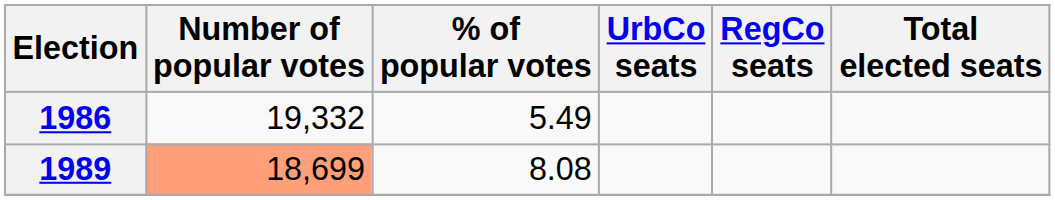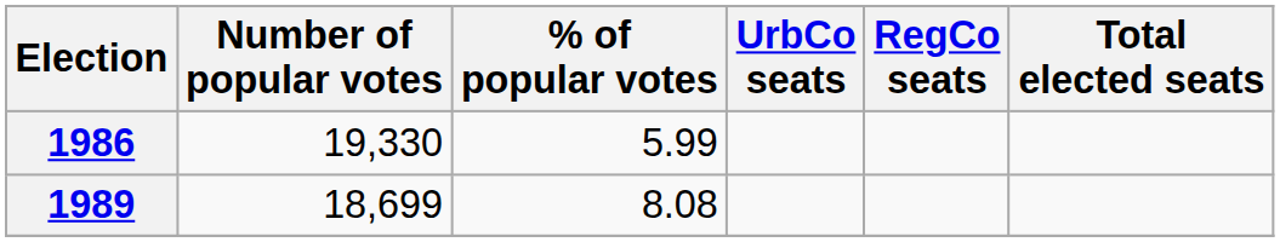 <table class="wikitable" style="text-align: right;">
 <tr align=center>
 <th>Election</th>
 <th>Number of<br>popular votes</th>
 <th>% of<br>popular votes</th>
 <th><a href='#'>UrbCo</a><br>seats</th>
 <th><a href='#'>RegCo</a><br>seats</th>
 <th>Total<br>elected seats</th>
 </tr>
 <tr>
 <th><a href='#'>1986</a></th>
-<td>19,332</td>
-<td>5.49</td>
+<td>19,330</td>
+<td>5.99</td>
 <td></td>
 <td></td>
 <td></td>
 </tr>
 <tr>
 <th><a href='#'>1989</a></th>
-<td style="background: lightsalmon;">18,699</td>
+<td>18,699</td>
 <td>8.08</td>
 <td></td>
 <td></td>
 <td></td>
 </tr>
 <tr>
 </tr>
 </table>
